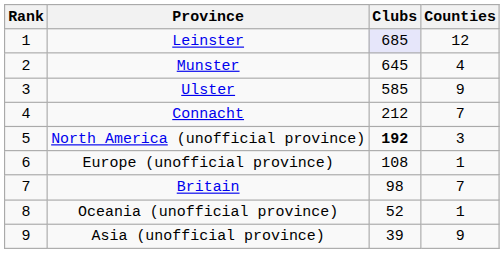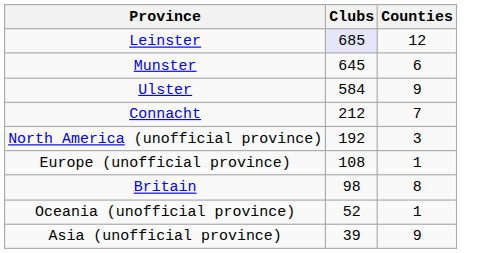 <table class="wikitable sortable" style="text-align:center">
 <tr>
-<th>Rank</th>
 <th>Province</th>
 <th>Clubs</th>
 <th>Counties</th>
 </tr>
 <tr>
-<td>1</td>
 <td><a href='#'>Leinster</a></td>
 <td style="background: lavender;">685</td>
 <td>12</td>
 </tr>
 <tr>
-<td>2</td>
 <td><a href='#'>Munster</a></td>
 <td>645</td>
-<td>4</td>
+<td>6</td>
 </tr>
 <tr>
-<td>3</td>
 <td><a href='#'>Ulster</a></td>
-<td>585</td>
+<td>584</td>
 <td>9</td>
 </tr>
 <tr>
-<td>4</td>
 <td><a href='#'>Connacht</a></td>
 <td>212</td>
 <td>7</td>
 </tr>
 <tr>
-<td>5</td>
 <td><a href='#'>North America</a> (unofficial province)</td>
-<td><strong>192</strong></td>
+<td>192</td>
 <td>3</td>
 </tr>
 <tr>
-<td>6</td>
 <td>Europe (unofficial province)</td>
 <td>108</td>
 <td>1</td>
 </tr>
 <tr>
-<td>7</td>
 <td><a href='#'>Britain</a></td>
 <td>98</td>
-<td>7</td>
+<td>8</td>
 </tr>
 <tr>
-<td>8</td>
 <td>Oceania (unofficial province)</td>
 <td>52</td>
 <td>1</td>
 </tr>
 <tr>
-<td>9</td>
 <td>Asia (unofficial province)</td>
 <td>39</td>
 <td>9</td>
 </tr>
 </table>
